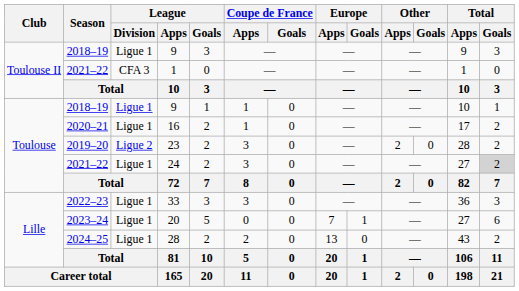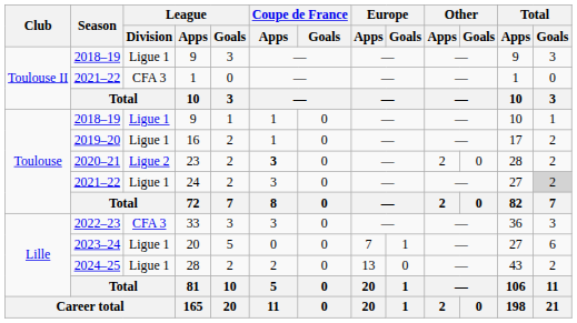 <table class="wikitable" style="text-align:center">
 <tr>
 <th rowspan="2">Club</th>
 <th rowspan="2">Season</th>
 <th colspan="3">League</th>
 <th colspan="2"><a href='#'>Coupe de France</a></th>
 <th colspan="2">Europe</th>
 <th colspan="2">Other</th>
 <th colspan="2">Total</th>
 </tr>
 <tr>
 <th>Division</th>
 <th>Apps</th>
 <th>Goals</th>
 <th>Apps</th>
 <th>Goals</th>
 <th>Apps</th>
 <th>Goals</th>
 <th>Apps</th>
 <th>Goals</th>
 <th>Apps</th>
 <th>Goals</th>
 </tr>
 <tr>
 <td rowspan="3"><a href='#'>Toulouse II</a></td>
 <td><a href='#'>2018–19</a></td>
 <td>Ligue 1</td>
 <td>9</td>
 <td>3</td>
 <td colspan="2">—</td>
 <td colspan="2">—</td>
 <td colspan="2">—</td>
 <td>9</td>
 <td>3</td>
 </tr>
 <tr>
 <td><a href='#'>2021–22</a></td>
 <td>CFA 3</td>
 <td>1</td>
 <td>0</td>
 <td colspan="2">—</td>
 <td colspan="2">—</td>
 <td colspan="2">—</td>
 <td>1</td>
 <td>0</td>
 </tr>
 <tr>
 <th colspan="2">Total</th>
 <th>10</th>
 <th>3</th>
 <th colspan="2">—</th>
 <th colspan="2">—</th>
 <th colspan="2">—</th>
 <th>10</th>
 <th>3</th>
 </tr>
 <tr>
 <td rowspan="5"><a href='#'>Toulouse</a></td>
 <td><a href='#'>2018–19</a></td>
 <td><a href='#'>Ligue 1</a></td>
 <td>9</td>
 <td>1</td>
 <td>1</td>
 <td>0</td>
 <td colspan="2">—</td>
 <td colspan="2">—</td>
 <td>10</td>
 <td>1</td>
 </tr>
 <tr>
-<td><a href='#'>2020–21</a></td>
+<td><a href='#'>2019–20</a></td>
 <td>Ligue 1</td>
 <td>16</td>
 <td>2</td>
 <td>1</td>
 <td>0</td>
 <td colspan="2">—</td>
 <td colspan="2">—</td>
 <td>17</td>
 <td>2</td>
 </tr>
 <tr>
-<td><a href='#'>2019–20</a></td>
+<td><a href='#'>2020–21</a></td>
 <td><a href='#'>Ligue 2</a></td>
 <td>23</td>
 <td>2</td>
-<td>3</td>
+<td><strong>3</strong></td>
 <td>0</td>
 <td colspan="2">—</td>
 <td>2</td>
 <td>0</td>
 <td>28</td>
 <td>2</td>
 </tr>
 <tr>
 <td><a href='#'>2021–22</a></td>
 <td>Ligue 1</td>
 <td>24</td>
 <td>2</td>
 <td>3</td>
 <td>0</td>
 <td colspan="2">—</td>
 <td colspan="2">—</td>
 <td>27</td>
 <td style="background: lightgrey;">2</td>
 </tr>
 <tr>
 <th colspan="2">Total</th>
 <th>72</th>
 <th>7</th>
 <th>8</th>
 <th>0</th>
 <th colspan="2">—</th>
 <th>2</th>
 <th>0</th>
 <th>82</th>
 <th>7</th>
 </tr>
 <tr>
 <td rowspan="4"><a href='#'>Lille</a></td>
 <td><a href='#'>2022–23</a></td>
-<td>Ligue 1</td>
+<td><a href='#'>CFA 3</a></td>
 <td>33</td>
 <td>3</td>
 <td>3</td>
 <td>0</td>
 <td colspan="2">—</td>
 <td colspan="2">—</td>
 <td>36</td>
 <td>3</td>
 </tr>
 <tr>
 <td><a href='#'>2023–24</a></td>
 <td>Ligue 1</td>
 <td>20</td>
 <td>5</td>
 <td>0</td>
 <td>0</td>
 <td>7</td>
 <td>1</td>
 <td colspan="2">—</td>
 <td>27</td>
 <td>6</td>
 </tr>
 <tr>
 <td><a href='#'>2024–25</a></td>
 <td>Ligue 1</td>
 <td>28</td>
 <td>2</td>
 <td>2</td>
 <td>0</td>
 <td>13</td>
 <td>0</td>
 <td colspan="2">—</td>
 <td>43</td>
 <td>2</td>
 </tr>
 <tr>
 <th colspan="2">Total</th>
 <th>81</th>
 <th>10</th>
 <th>5</th>
 <th>0</th>
 <th>20</th>
 <th>1</th>
 <th colspan="2">—</th>
 <th>106</th>
 <th>11</th>
 </tr>
 <tr>
 <th colspan="3">Career total</th>
 <th>165</th>
 <th>20</th>
 <th>11</th>
 <th>0</th>
 <th>20</th>
 <th>1</th>
 <th>2</th>
 <th>0</th>
 <th>198</th>
 <th>21</th>
 </tr>
 </table>
